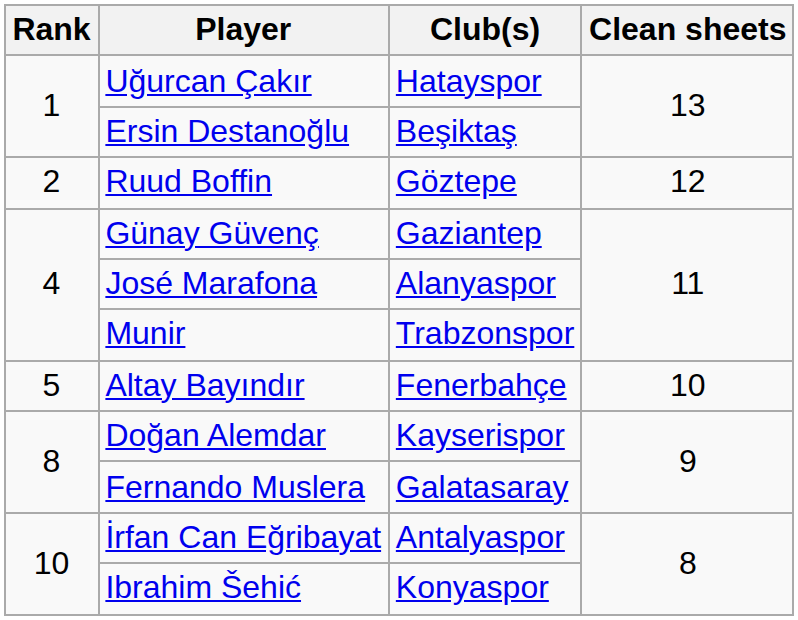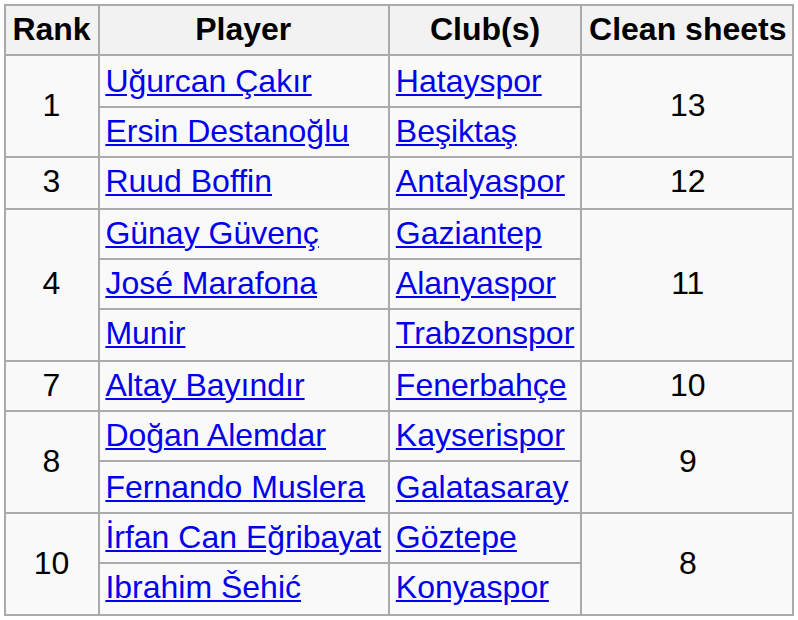 <table class="wikitable" style="text-align:center;">
 <tr>
 <th>Rank</th>
 <th>Player</th>
 <th>Club(s)</th>
 <th>Clean sheets</th>
 </tr>
 <tr>
 <td rowspan=2>1</td>
 <td align="left"> <a href='#'>Uğurcan Çakır</a></td>
 <td align="left"><a href='#'>Hatayspor</a></td>
 <td rowspan=2>13</td>
 </tr>
 <tr>
 <td align="left"> <a href='#'>Ersin Destanoğlu</a></td>
 <td align="left"><a href='#'>Beşiktaş</a></td>
 </tr>
 <tr>
-<td>2</td>
+<td>3</td>
 <td align="left"> <a href='#'>Ruud Boffin</a></td>
-<td align="left"><a href='#'>Göztepe</a></td>
+<td align="left"><a href='#'>Antalyaspor</a></td>
 <td>12</td>
 </tr>
 <tr>
 <td rowspan=3>4</td>
 <td align="left"> <a href='#'>Günay Güvenç</a></td>
 <td align="left"><a href='#'>Gaziantep</a></td>
 <td rowspan=3>11</td>
 </tr>
 <tr>
 <td align="left"> <a href='#'>José Marafona</a></td>
 <td align="left"><a href='#'>Alanyaspor</a></td>
 </tr>
 <tr>
 <td align="left"> <a href='#'>Munir</a></td>
 <td align="left"><a href='#'>Trabzonspor</a></td>
 </tr>
 <tr>
-<td>5</td>
+<td>7</td>
 <td align="left"> <a href='#'>Altay Bayındır</a></td>
 <td align="left"><a href='#'>Fenerbahçe</a></td>
 <td>10</td>
 </tr>
 <tr>
 <td rowspan=2>8</td>
 <td align="left"> <a href='#'>Doğan Alemdar</a></td>
 <td align="left"><a href='#'>Kayserispor</a></td>
 <td rowspan=2>9</td>
 </tr>
 <tr>
 <td align="left"> <a href='#'>Fernando Muslera</a></td>
 <td align="left"><a href='#'>Galatasaray</a></td>
 </tr>
 <tr>
 <td rowspan=2>10</td>
 <td align="left"> <a href='#'>İrfan Can Eğribayat</a></td>
-<td align="left"><a href='#'>Antalyaspor</a></td>
+<td align="left"><a href='#'>Göztepe</a></td>
 <td rowspan=2>8</td>
 </tr>
 <tr>
 <td align="left"> <a href='#'>Ibrahim Šehić</a></td>
 <td align="left"><a href='#'>Konyaspor</a></td>
 </tr>
 </table>
